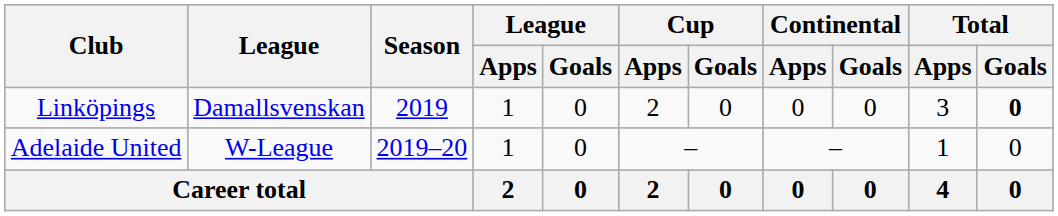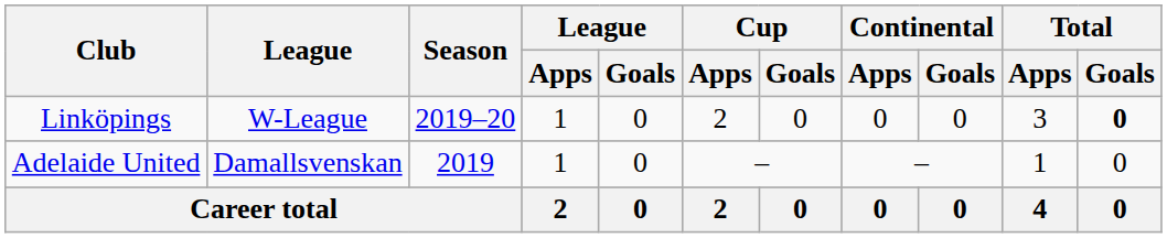 <table class="wikitable" style="text-align: center;">
 <tr>
 <th rowspan="2">Club</th>
 <th rowspan="2">League</th>
 <th rowspan="2">Season</th>
 <th colspan="2">League</th>
 <th colspan="2">Cup</th>
 <th colspan="2">Continental</th>
 <th colspan="2">Total</th>
 </tr>
 <tr>
 <th>Apps</th>
 <th>Goals</th>
 <th>Apps</th>
 <th>Goals</th>
 <th>Apps</th>
 <th>Goals</th>
 <th>Apps</th>
 <th>Goals</th>
 </tr>
 <tr>
 <td><a href='#'>Linköpings</a></td>
-<td><a href='#'>Damallsvenskan</a></td>
-<td><a href='#'>2019</a></td>
+<td><a href='#'>W-League</a></td>
+<td><a href='#'>2019–20</a></td>
 <td>1</td>
 <td>0</td>
 <td>2</td>
 <td>0</td>
 <td>0</td>
 <td>0</td>
 <td>3</td>
 <td><strong>0</strong></td>
 </tr>
 <tr>
 <td><a href='#'>Adelaide United</a></td>
-<td><a href='#'>W-League</a></td>
-<td><a href='#'>2019–20</a></td>
+<td><a href='#'>Damallsvenskan</a></td>
+<td><a href='#'>2019</a></td>
 <td>1</td>
 <td>0</td>
 <td colspan="2">–</td>
 <td colspan="2">–</td>
 <td>1</td>
 <td>0</td>
 </tr>
 <tr>
 <th colspan="3">Career total</th>
 <th>2</th>
 <th>0</th>
 <th>2</th>
 <th>0</th>
 <th>0</th>
 <th>0</th>
 <th>4</th>
 <th>0</th>
 </tr>
 </table>
